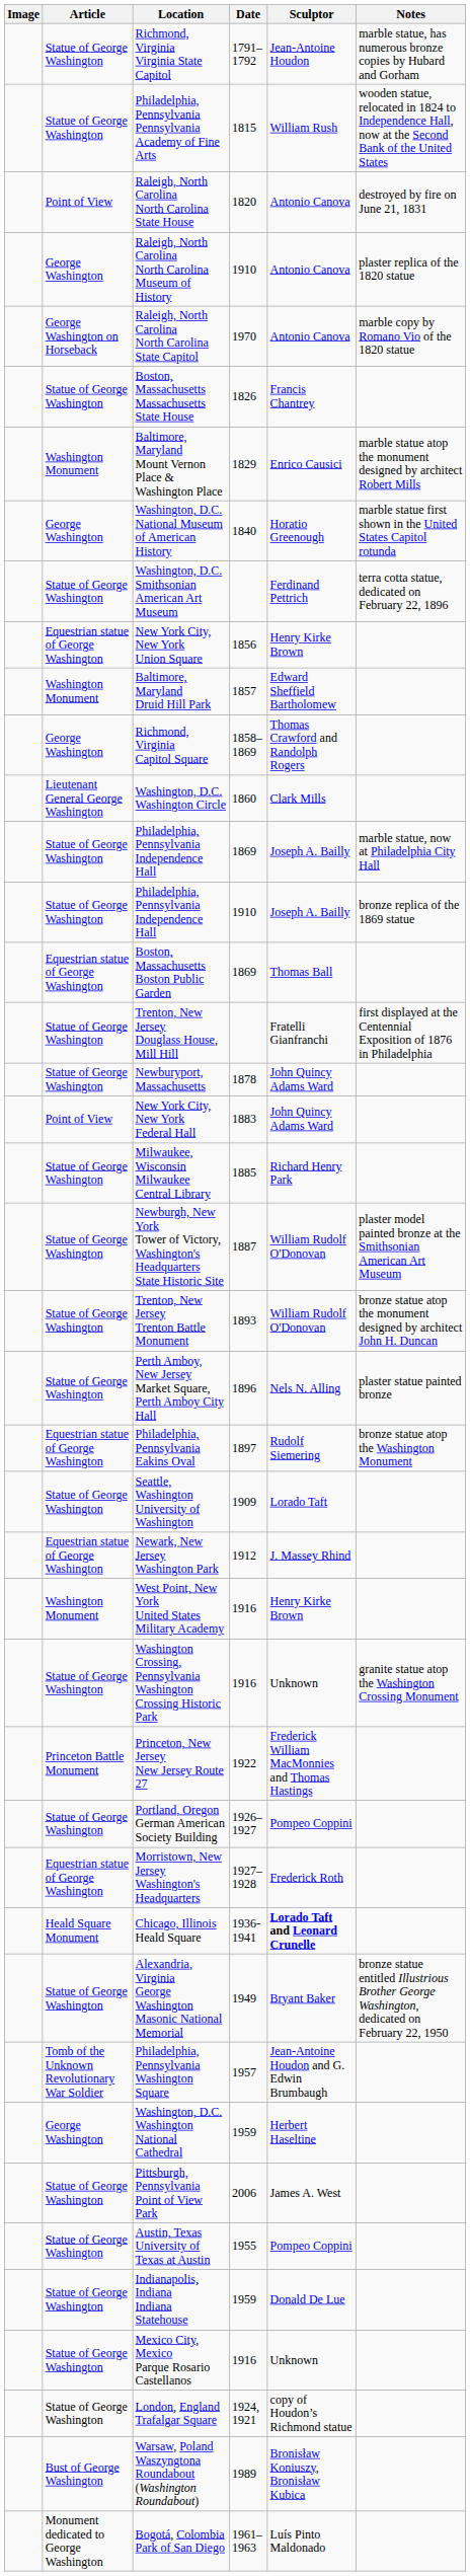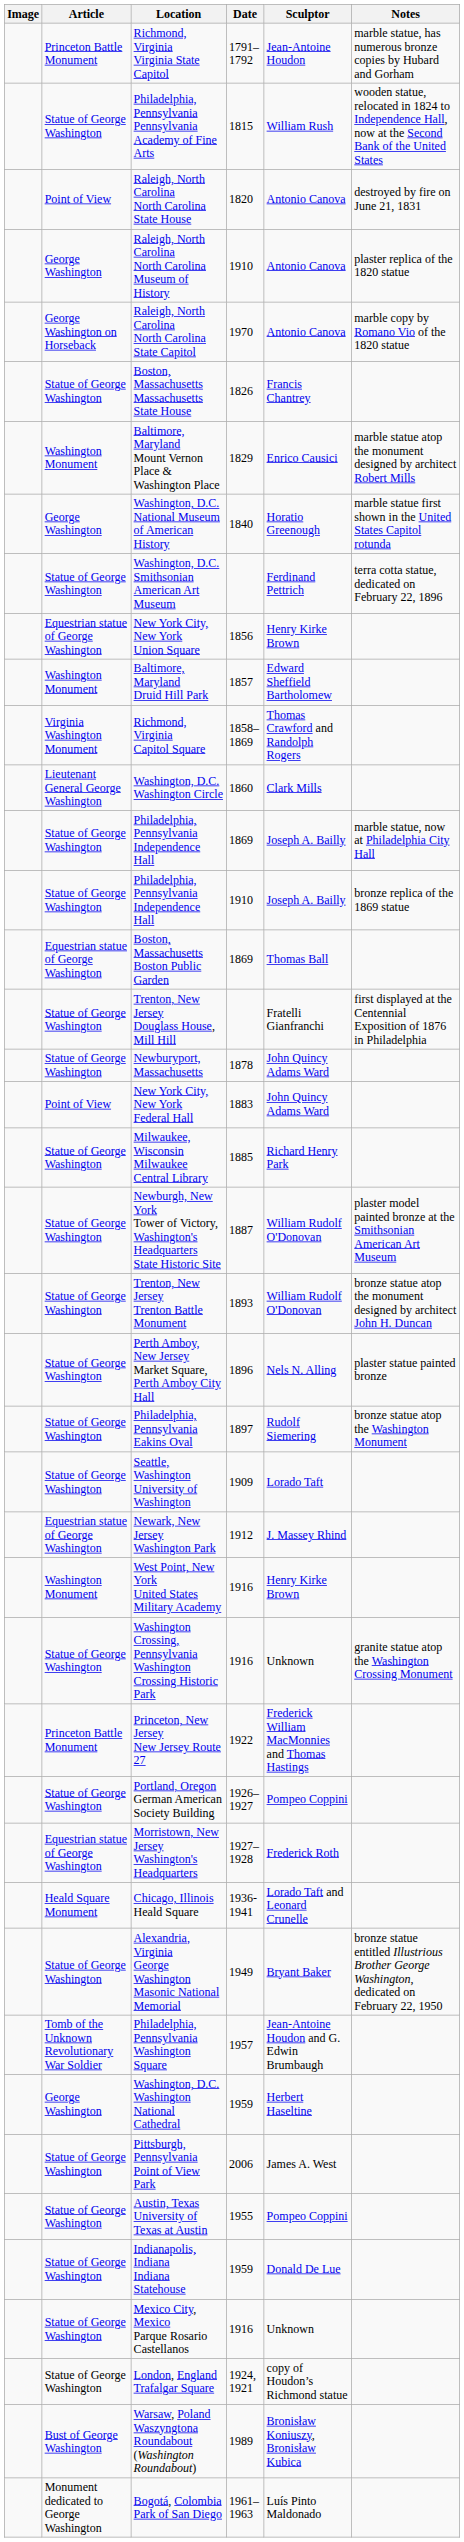 <table class="wikitable sortable">
 <tr>
 <th scope="col" class="unsortable">Image</th>
 <th scope="col">Article</th>
 <th scope="col">Location</th>
 <th scope="col">Date</th>
 <th scope="col">Sculptor</th>
 <th scope="col" class="unsortable">Notes</th>
 </tr>
 <tr>
 <td></td>
-<td><a href='#'>Statue of George Washington</a></td>
+<td><a href='#'>Princeton Battle Monument</a></td>
 <td><a href='#'>Richmond, Virginia</a><br><a href='#'>Virginia State Capitol</a></td>
 <td>1791–1792</td>
 <td><a href='#'>Jean-Antoine Houdon</a></td>
 <td>marble statue, has numerous bronze copies by Hubard and Gorham</td>
 </tr>
 <tr>
 <td></td>
 <td><a href='#'>Statue of George Washington</a></td>
 <td><a href='#'>Philadelphia, Pennsylvania</a><br><a href='#'>Pennsylvania Academy of Fine Arts</a></td>
 <td>1815</td>
 <td><a href='#'>William Rush</a></td>
 <td>wooden statue, relocated in 1824 to <a href='#'>Independence Hall</a>, now at the <a href='#'>Second Bank of the United States</a></td>
 </tr>
 <tr>
 <td></td>
 <td><a href='#'>Point of View</a></td>
 <td><a href='#'>Raleigh, North Carolina</a><br><a href='#'>North Carolina State House</a></td>
 <td>1820</td>
 <td><a href='#'>Antonio Canova</a></td>
 <td>destroyed by fire on June 21, 1831</td>
 </tr>
 <tr>
 <td></td>
 <td><a href='#'>George Washington</a></td>
 <td><a href='#'>Raleigh, North Carolina</a><br><a href='#'>North Carolina Museum of History</a></td>
 <td>1910</td>
 <td><a href='#'>Antonio Canova</a></td>
 <td>plaster replica of the 1820 statue</td>
 </tr>
 <tr>
 <td></td>
 <td><a href='#'>George Washington on Horseback</a></td>
 <td><a href='#'>Raleigh, North Carolina</a><br><a href='#'>North Carolina State Capitol</a></td>
 <td>1970</td>
 <td><a href='#'>Antonio Canova</a></td>
 <td>marble copy by <a href='#'>Romano Vio</a> of the 1820 statue</td>
 </tr>
 <tr>
 <td></td>
 <td><a href='#'>Statue of George Washington</a></td>
 <td><a href='#'>Boston, Massachusetts</a><br><a href='#'>Massachusetts State House</a></td>
 <td>1826</td>
 <td><a href='#'>Francis Chantrey</a></td>
 <td></td>
 </tr>
 <tr>
 <td></td>
 <td><a href='#'>Washington Monument</a></td>
 <td><a href='#'>Baltimore, Maryland</a><br>Mount Vernon Place & Washington Place</td>
 <td>1829</td>
 <td><a href='#'>Enrico Causici</a></td>
 <td>marble statue atop the monument designed by architect <a href='#'>Robert Mills</a></td>
 </tr>
 <tr>
 <td></td>
 <td><a href='#'>George Washington</a></td>
 <td><a href='#'>Washington, D.C.</a><br><a href='#'>National Museum of American History</a></td>
 <td>1840</td>
 <td><a href='#'>Horatio Greenough</a></td>
 <td>marble statue first shown in the <a href='#'>United States Capitol rotunda</a></td>
 </tr>
 <tr>
 <td></td>
 <td><a href='#'>Statue of George Washington</a></td>
 <td><a href='#'>Washington, D.C.</a><br><a href='#'>Smithsonian American Art Museum</a></td>
 <td></td>
 <td><a href='#'>Ferdinand Pettrich</a></td>
 <td>terra cotta statue, dedicated on February 22, 1896</td>
 </tr>
 <tr>
 <td></td>
 <td><a href='#'>Equestrian statue of George Washington</a></td>
 <td><a href='#'>New York City, New York</a><br><a href='#'>Union Square</a></td>
 <td>1856</td>
 <td><a href='#'>Henry Kirke Brown</a></td>
 <td></td>
 </tr>
 <tr>
 <td></td>
 <td><a href='#'>Washington Monument</a></td>
 <td><a href='#'>Baltimore, Maryland</a><br><a href='#'>Druid Hill Park</a></td>
 <td>1857</td>
 <td><a href='#'>Edward Sheffield Bartholomew</a></td>
 <td></td>
 </tr>
 <tr>
 <td></td>
-<td><a href='#'>George Washington</a></td>
+<td><a href='#'>Virginia Washington Monument</a></td>
 <td><a href='#'>Richmond, Virginia</a><br><a href='#'>Capitol Square</a></td>
 <td>1858–1869</td>
 <td><a href='#'>Thomas Crawford</a> and <a href='#'>Randolph Rogers</a></td>
 <td></td>
 </tr>
 <tr>
 <td></td>
 <td><a href='#'>Lieutenant General George Washington</a></td>
 <td><a href='#'>Washington, D.C.</a><br><a href='#'>Washington Circle</a></td>
 <td>1860</td>
 <td><a href='#'>Clark Mills</a></td>
 <td></td>
 </tr>
 <tr>
 <td></td>
 <td><a href='#'>Statue of George Washington</a></td>
 <td><a href='#'>Philadelphia, Pennsylvania</a><br><a href='#'>Independence Hall</a></td>
 <td>1869</td>
 <td><a href='#'>Joseph A. Bailly</a></td>
 <td>marble statue, now at <a href='#'>Philadelphia City Hall</a></td>
 </tr>
 <tr>
 <td></td>
 <td><a href='#'>Statue of George Washington</a></td>
 <td><a href='#'>Philadelphia, Pennsylvania</a><br><a href='#'>Independence Hall</a></td>
 <td>1910</td>
 <td><a href='#'>Joseph A. Bailly</a></td>
 <td>bronze replica of the 1869 statue</td>
 </tr>
 <tr>
 <td></td>
 <td><a href='#'>Equestrian statue of George Washington</a></td>
 <td><a href='#'>Boston, Massachusetts</a><br><a href='#'>Boston Public Garden</a></td>
 <td>1869</td>
 <td><a href='#'>Thomas Ball</a></td>
 <td></td>
 </tr>
 <tr>
 <td></td>
 <td><a href='#'>Statue of George Washington</a></td>
 <td><a href='#'>Trenton, New Jersey</a><br><a href='#'>Douglass House</a>, <a href='#'>Mill Hill</a></td>
 <td></td>
 <td>Fratelli Gianfranchi</td>
 <td>first displayed at the Centennial Exposition of 1876 in Philadelphia</td>
 </tr>
 <tr>
 <td></td>
 <td><a href='#'>Statue of George Washington</a></td>
 <td><a href='#'>Newburyport, Massachusetts</a></td>
 <td>1878</td>
 <td><a href='#'>John Quincy Adams Ward</a></td>
 <td></td>
 </tr>
 <tr>
 <td></td>
 <td><a href='#'>Point of View</a></td>
 <td><a href='#'>New York City, New York</a><br><a href='#'>Federal Hall</a></td>
 <td>1883</td>
 <td><a href='#'>John Quincy Adams Ward</a></td>
 <td></td>
 </tr>
 <tr>
 <td></td>
 <td><a href='#'>Statue of George Washington</a></td>
 <td><a href='#'>Milwaukee, Wisconsin</a><br><a href='#'>Milwaukee Central Library</a></td>
 <td>1885</td>
 <td><a href='#'>Richard Henry Park</a></td>
 <td></td>
 </tr>
 <tr>
 <td></td>
 <td><a href='#'>Statue of George Washington</a></td>
 <td><a href='#'>Newburgh, New York</a><br>Tower of Victory, <a href='#'>Washington's Headquarters State Historic Site</a></td>
 <td>1887</td>
 <td><a href='#'>William Rudolf O'Donovan</a></td>
 <td>plaster model painted bronze at the <a href='#'>Smithsonian American Art Museum</a></td>
 </tr>
 <tr>
 <td></td>
 <td><a href='#'>Statue of George Washington</a></td>
 <td><a href='#'>Trenton, New Jersey</a><br><a href='#'>Trenton Battle Monument</a></td>
 <td>1893</td>
 <td><a href='#'>William Rudolf O'Donovan</a></td>
 <td>bronze statue atop the monument designed by architect <a href='#'>John H. Duncan</a></td>
 </tr>
 <tr>
 <td></td>
 <td><a href='#'>Statue of George Washington</a></td>
 <td><a href='#'>Perth Amboy, New Jersey</a><br>Market Square, <a href='#'>Perth Amboy City Hall</a></td>
 <td>1896</td>
 <td><a href='#'>Nels N. Alling</a></td>
 <td>plaster statue painted bronze</td>
 </tr>
 <tr>
 <td></td>
-<td><a href='#'>Equestrian statue of George Washington</a></td>
+<td><a href='#'>Statue of George Washington</a></td>
 <td><a href='#'>Philadelphia, Pennsylvania</a><br><a href='#'>Eakins Oval</a></td>
 <td>1897</td>
 <td><a href='#'>Rudolf Siemering</a></td>
 <td>bronze statue atop the <a href='#'>Washington Monument</a></td>
 </tr>
 <tr>
 <td></td>
 <td><a href='#'>Statue of George Washington</a></td>
 <td><a href='#'>Seattle, Washington</a><br><a href='#'>University of Washington</a></td>
 <td>1909</td>
 <td><a href='#'>Lorado Taft</a></td>
 <td></td>
 </tr>
 <tr>
 <td></td>
 <td><a href='#'>Equestrian statue of George Washington</a></td>
 <td><a href='#'>Newark, New Jersey</a><br><a href='#'>Washington Park</a></td>
 <td>1912</td>
 <td><a href='#'>J. Massey Rhind</a></td>
 <td></td>
 </tr>
 <tr>
 <td></td>
 <td><a href='#'>Washington Monument</a></td>
 <td><a href='#'>West Point, New York</a><br><a href='#'>United States Military Academy</a></td>
 <td>1916</td>
 <td><a href='#'>Henry Kirke Brown</a></td>
 <td></td>
 </tr>
 <tr>
 <td></td>
 <td><a href='#'>Statue of George Washington</a></td>
 <td><a href='#'>Washington Crossing, Pennsylvania</a><br><a href='#'>Washington Crossing Historic Park</a></td>
 <td>1916</td>
 <td>Unknown</td>
 <td>granite statue atop the <a href='#'>Washington Crossing Monument</a></td>
 </tr>
 <tr>
 <td></td>
 <td><a href='#'>Princeton Battle Monument</a></td>
 <td><a href='#'>Princeton, New Jersey</a><br><a href='#'>New Jersey Route 27</a></td>
 <td>1922</td>
 <td><a href='#'>Frederick William MacMonnies</a> and <a href='#'>Thomas Hastings</a></td>
 <td></td>
 </tr>
 <tr>
 <td></td>
 <td><a href='#'>Statue of George Washington</a></td>
 <td><a href='#'>Portland, Oregon</a><br>German American Society Building</td>
 <td>1926–1927</td>
 <td><a href='#'>Pompeo Coppini</a></td>
 <td></td>
 </tr>
 <tr>
 <td></td>
 <td><a href='#'>Equestrian statue of George Washington</a></td>
 <td><a href='#'>Morristown, New Jersey</a><br><a href='#'>Washington's Headquarters</a></td>
 <td>1927–1928</td>
 <td><a href='#'>Frederick Roth</a></td>
 <td></td>
 </tr>
 <tr>
 <td></td>
 <td><a href='#'>Heald Square Monument</a></td>
 <td><a href='#'>Chicago, Illinois</a><br>Heald Square</td>
 <td>1936-1941</td>
-<td><strong><a href='#'>Lorado Taft</a> and <a href='#'>Leonard Crunelle</a></strong></td>
+<td><a href='#'>Lorado Taft</a> and <a href='#'>Leonard Crunelle</a></td>
 <td></td>
 </tr>
 <tr>
 <td></td>
 <td><a href='#'>Statue of George Washington</a></td>
 <td><a href='#'>Alexandria, Virginia</a><br><a href='#'>George Washington Masonic National Memorial</a></td>
 <td>1949</td>
 <td><a href='#'>Bryant Baker</a></td>
 <td>bronze statue entitled <em>Illustrious Brother George Washington</em>, dedicated on February 22, 1950</td>
 </tr>
 <tr>
 <td></td>
 <td><a href='#'>Tomb of the Unknown Revolutionary War Soldier</a></td>
 <td><a href='#'>Philadelphia, Pennsylvania</a><br><a href='#'>Washington Square</a></td>
 <td>1957</td>
 <td><a href='#'>Jean-Antoine Houdon</a> and G. Edwin Brumbaugh</td>
 <td></td>
 </tr>
 <tr>
 <td></td>
 <td><a href='#'>George Washington</a></td>
 <td><a href='#'>Washington, D.C.</a><br><a href='#'>Washington National Cathedral</a></td>
 <td>1959</td>
 <td><a href='#'>Herbert Haseltine</a></td>
 <td></td>
 </tr>
 <tr>
 <td></td>
 <td><a href='#'>Statue of George Washington</a></td>
 <td><a href='#'>Pittsburgh, Pennsylvania</a><br><a href='#'>Point of View Park</a></td>
 <td>2006</td>
 <td>James A. West</td>
 <td></td>
 </tr>
 <tr>
 <td></td>
 <td><a href='#'>Statue of George Washington</a></td>
 <td><a href='#'>Austin, Texas</a><br><a href='#'>University of Texas at Austin</a></td>
 <td>1955</td>
 <td><a href='#'>Pompeo Coppini</a></td>
 <td></td>
 </tr>
 <tr>
 <td></td>
 <td><a href='#'>Statue of George Washington</a></td>
 <td><a href='#'>Indianapolis, Indiana</a><br><a href='#'>Indiana Statehouse</a></td>
 <td>1959</td>
 <td><a href='#'>Donald De Lue</a></td>
 <td></td>
 </tr>
 <tr>
 <td></td>
 <td><a href='#'>Statue of George Washington</a></td>
 <td><a href='#'>Mexico City</a>, <a href='#'>Mexico</a><br>Parque Rosario Castellanos</td>
 <td>1916</td>
 <td>Unknown</td>
 <td></td>
 </tr>
 <tr>
 <td></td>
 <td>Statue of George Washington</td>
 <td><a href='#'>London</a>, <a href='#'>England</a><br><a href='#'>Trafalgar Square</a></td>
 <td>1924, 1921 </td>
 <td>copy of Houdon’s Richmond statue</td>
 <td></td>
 </tr>
 <tr>
 <td></td>
 <td><a href='#'>Bust of George Washington</a></td>
 <td><a href='#'>Warsaw</a>, <a href='#'>Poland</a><br><a href='#'>Waszyngtona Roundabout</a> (<em>Washington Roundabout</em>)</td>
 <td>1989</td>
 <td><a href='#'>Bronisław Koniuszy</a>, <a href='#'>Bronisław Kubica</a></td>
 </tr>
 <tr>
 <td></td>
 <td>Monument dedicated to George Washington</td>
 <td><a href='#'>Bogotá</a>, <a href='#'>Colombia</a><br><a href='#'>Park of San Diego</a></td>
 <td>1961–1963</td>
 <td>Luís Pinto Maldonado</td>
 <td></td>
 </tr>
 </table>
